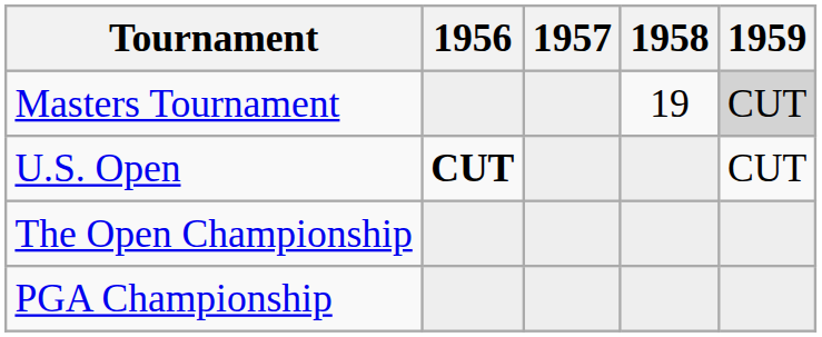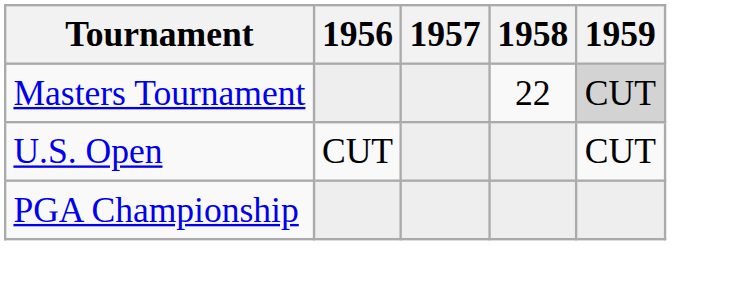 <table class="wikitable" style="font-size:95%;text-align:center;">
 <tr>
 <th>Tournament</th>
 <th>1956</th>
 <th>1957</th>
 <th>1958</th>
 <th>1959</th>
 </tr>
 <tr>
 <td align=left><a href='#'>Masters Tournament</a></td>
 <td style="background:#eeeeee;"></td>
 <td style="background:#eeeeee;"></td>
-<td>19</td>
+<td>22</td>
 <td style="background: lightgrey;">CUT</td>
 </tr>
 <tr>
 <td align=left><a href='#'>U.S. Open</a></td>
-<td><strong>CUT</strong></td>
+<td>CUT</td>
 <td style="background:#eeeeee;"></td>
 <td style="background:#eeeeee;"></td>
 <td>CUT</td>
-</tr>
-<tr>
-<td align=left><a href='#'>The Open Championship</a></td>
-<td style="background:#eeeeee;"></td>
-<td style="background:#eeeeee;"></td>
-<td style="background:#eeeeee;"></td>
-<td style="background:#eeeeee;"></td>
 </tr>
 <tr>
 <td align=left><a href='#'>PGA Championship</a></td>
 <td style="background:#eeeeee;"></td>
 <td style="background:#eeeeee;"></td>
 <td style="background:#eeeeee;"></td>
 <td style="background:#eeeeee;"></td>
 </tr>
 </table>
